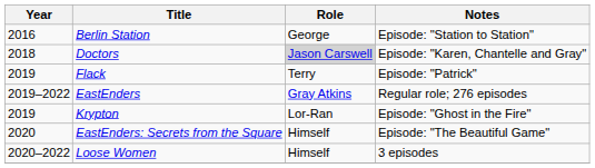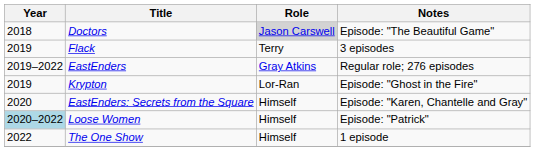 <table class="wikitable unsortable">
 <tr>
 <th>Year</th>
 <th>Title</th>
 <th>Role</th>
 <th>Notes</th>
 </tr>
 <tr>
-<td>2016</td>
-<td><em><a href='#'>Berlin Station</a></em></td>
-<td>George</td>
-<td>Episode: "Station to Station"</td>
-</tr>
-<tr>
 <td>2018</td>
 <td><em><a href='#'>Doctors</a></em></td>
 <td style="background: lightgrey;"><a href='#'>Jason Carswell</a></td>
-<td>Episode: "Karen, Chantelle and Gray"</td>
+<td>Episode: "The Beautiful Game"</td>
 </tr>
 <tr>
 <td>2019</td>
 <td><em><a href='#'>Flack</a></em></td>
 <td>Terry</td>
-<td>Episode: "Patrick"</td>
+<td>3 episodes</td>
 </tr>
 <tr>
 <td>2019–2022</td>
 <td><em><a href='#'>EastEnders</a></em></td>
 <td><a href='#'>Gray Atkins</a></td>
 <td>Regular role; 276 episodes</td>
 </tr>
 <tr>
 <td>2019</td>
 <td><em><a href='#'>Krypton</a></em></td>
 <td>Lor-Ran</td>
 <td>Episode: "Ghost in the Fire"</td>
 </tr>
 <tr>
 <td>2020</td>
 <td><em><a href='#'>EastEnders: Secrets from the Square</a></em></td>
 <td>Himself</td>
-<td>Episode: "The Beautiful Game"</td>
+<td>Episode: "Karen, Chantelle and Gray"</td>
 </tr>
 <tr>
-<td>2020–2022</td>
+<td style="background: lightblue;">2020–2022</td>
 <td><em><a href='#'>Loose Women</a></em></td>
 <td>Himself</td>
-<td>3 episodes</td>
+<td>Episode: "Patrick"</td>
+</tr>
+<tr>
+<td>2022</td>
+<td><em><a href='#'>The One Show</a></em></td>
+<td>Himself</td>
+<td>1 episode</td>
 </tr>
 <tr>
 </tr>
 </table>
